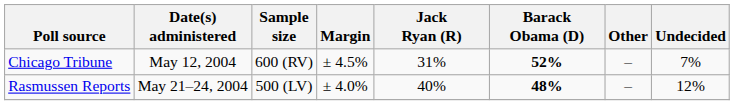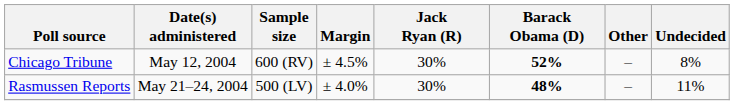 <table class="wikitable" style="font-size:90%;text-align:center;">
 <tr valign=bottom>
 <th>Poll source</th>
 <th>Date(s)<br>administered</th>
 <th>Sample<br>size</th>
 <th>Margin<br></th>
 <th style="width:100px;">Jack<br>Ryan (R)</th>
 <th style="width:100px;">Barack<br>Obama (D)</th>
 <th>Other</th>
 <th>Undecided</th>
 </tr>
 <tr>
 <td style="text-align:left;"><a href='#'>Chicago Tribune</a></td>
 <td>May 12, 2004</td>
 <td>600 (RV)</td>
 <td>± 4.5%</td>
-<td>31%</td>
+<td>30%</td>
 <td><strong>52%</strong></td>
 <td>–</td>
-<td>7%</td>
+<td>8%</td>
 </tr>
 <tr>
 <td style="text-align:left;"><a href='#'>Rasmussen Reports</a></td>
 <td>May 21–24, 2004</td>
 <td>500 (LV)</td>
 <td>± 4.0%</td>
-<td>40%</td>
+<td>30%</td>
 <td><strong>48%</strong></td>
 <td>–</td>
-<td>12%</td>
+<td>11%</td>
 </tr>
 <tr>
 </tr>
 </table>
